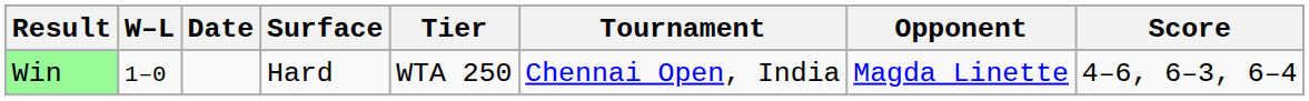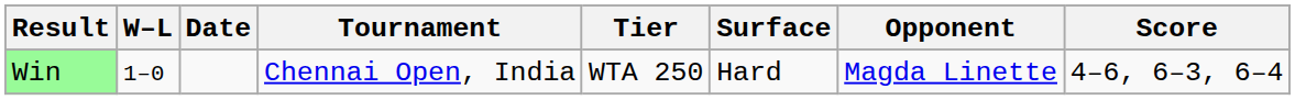 <table class="wikitable">
 <tr>
 <th>Result</th>
 <th class="unsortable">W–L</th>
 <th>Date</th>
+<th>Tournament</th>
+<th>Tier</th>
 <th>Surface</th>
-<th>Tier</th>
-<th>Tournament</th>
 <th>Opponent</th>
 <th class="unsortable">Score</th>
 </tr>
 <tr>
 <td style="background:#98fb98;">Win</td>
 <td><small>1–0</small></td>
 <td><a href='#'></a></td>
+<td><a href='#'>Chennai Open</a>, India</td>
+<td>WTA 250</td>
 <td>Hard</td>
-<td>WTA 250</td>
-<td><a href='#'>Chennai Open</a>, India</td>
 <td> <a href='#'>Magda Linette</a></td>
 <td>4–6, 6–3, 6–4</td>
 </tr>
 </table>
